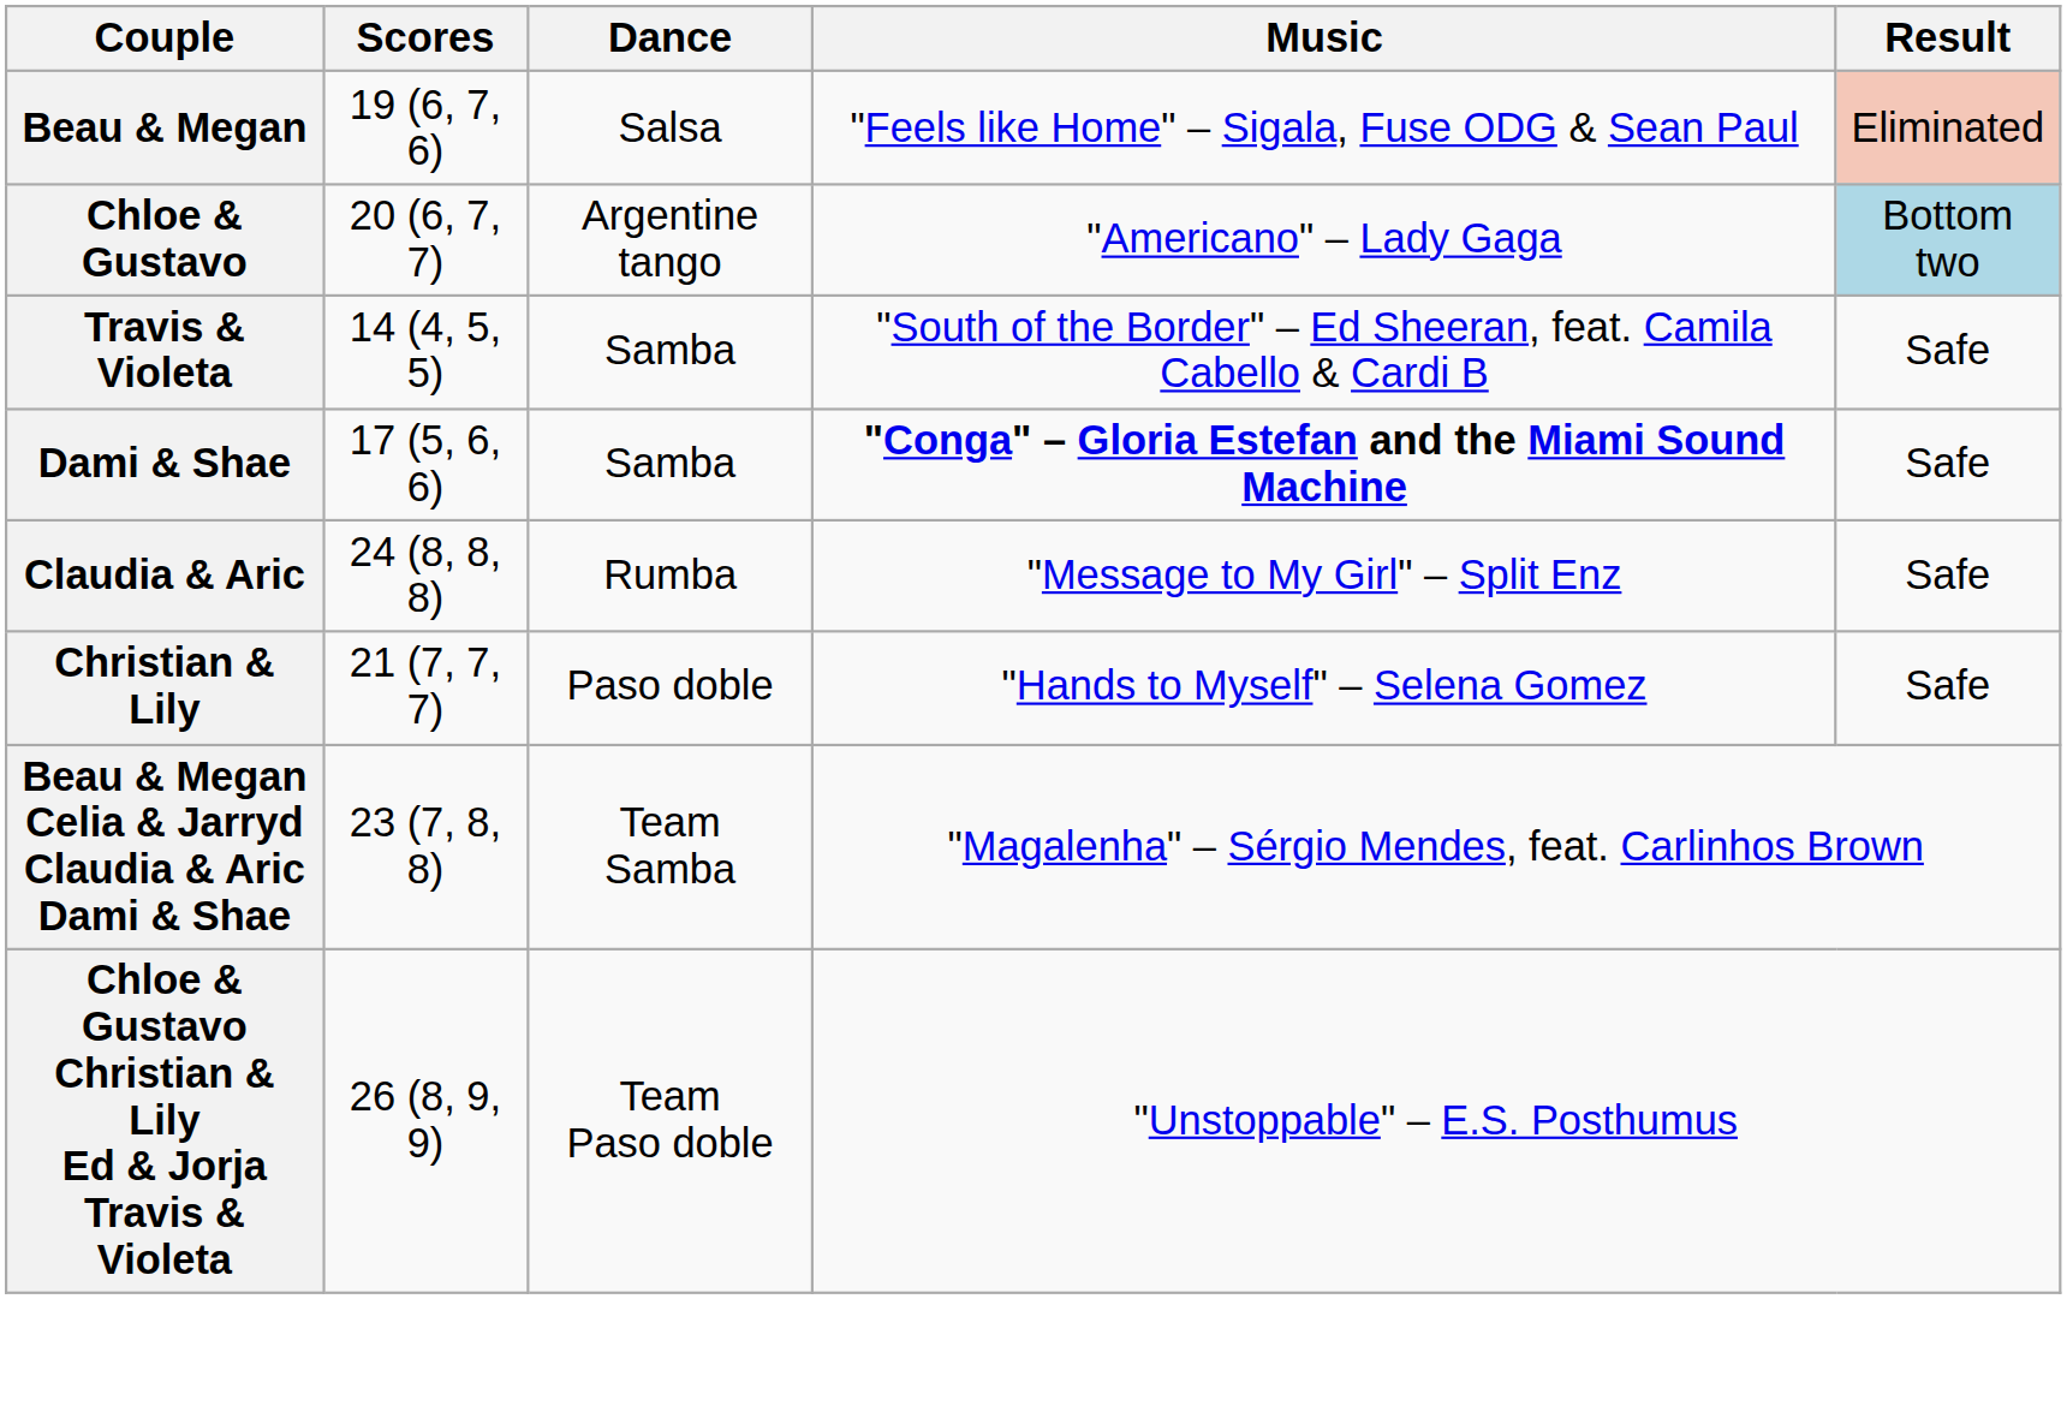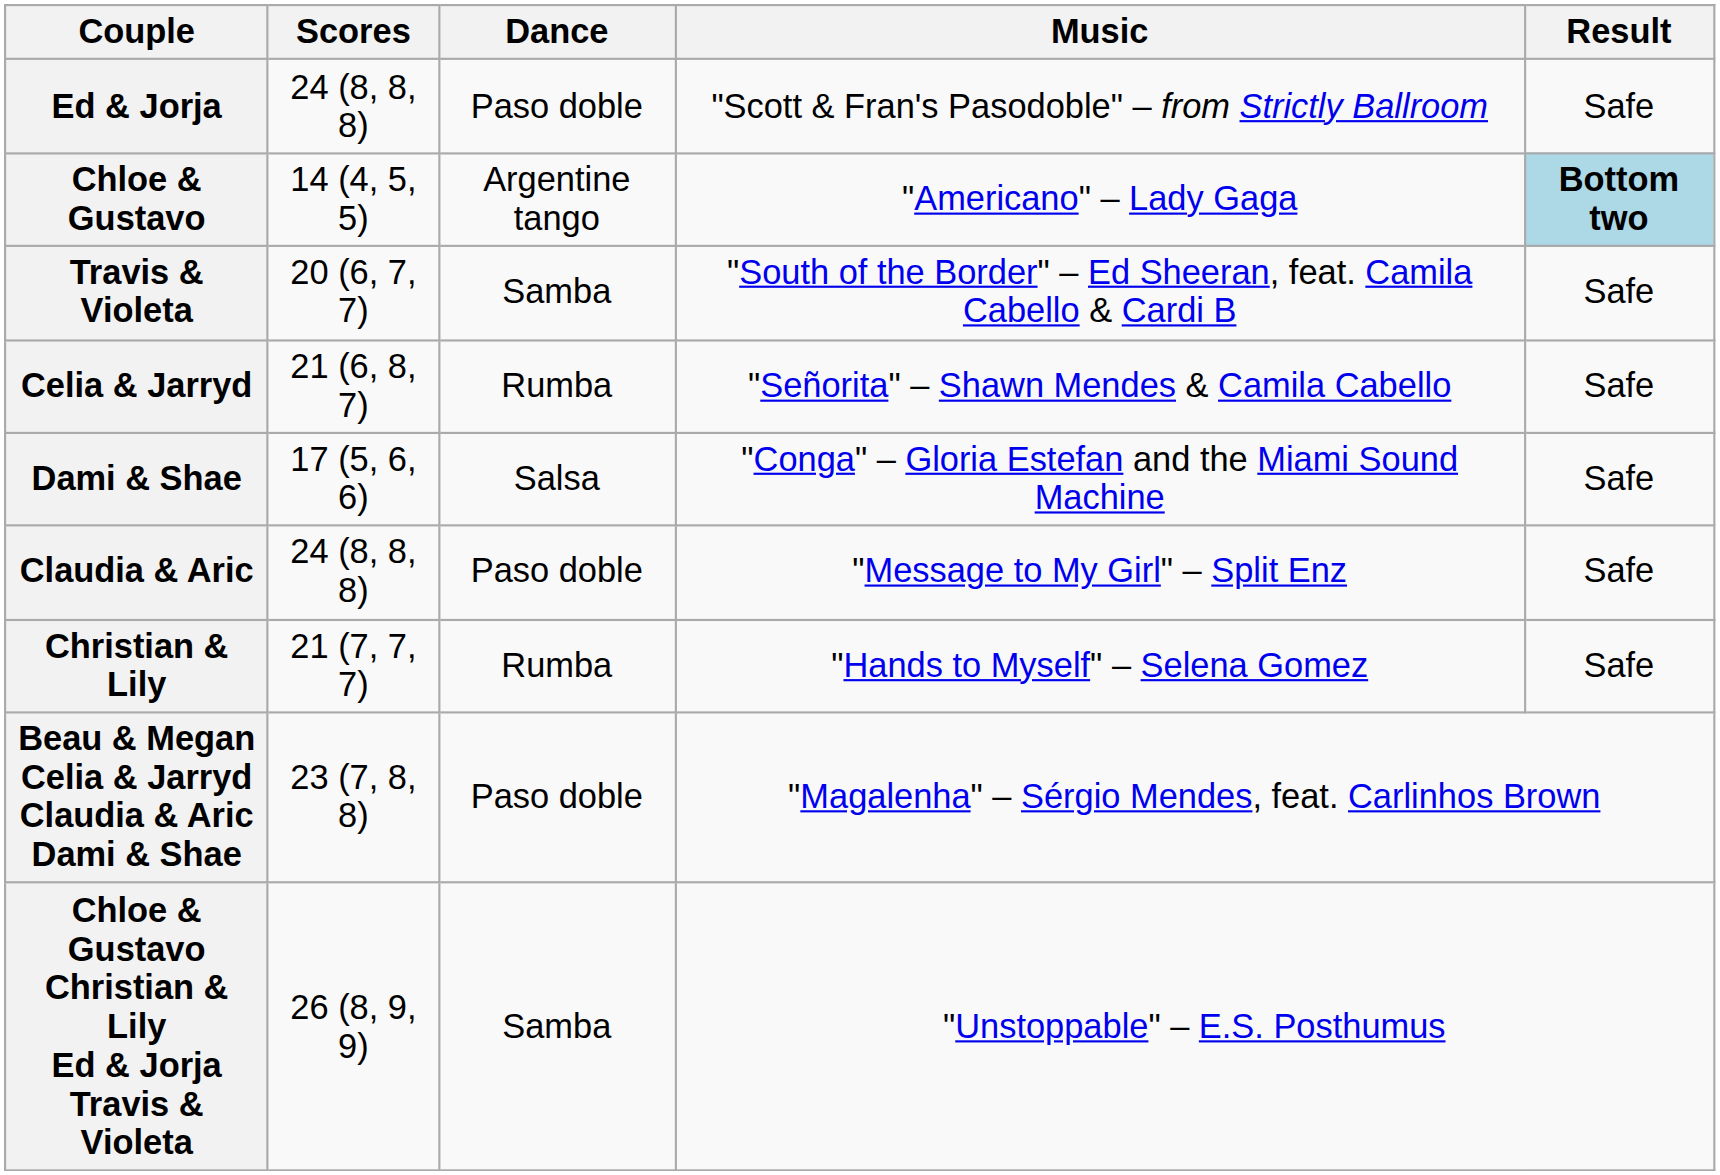 <table class="wikitable sortable" style="text-align:center; width: 90%">
 <tr>
 <th scope="col">Couple</th>
 <th scope="col">Scores</th>
 <th scope="col" class="unsortable">Dance</th>
 <th scope="col" class="unsortable">Music</th>
 <th scope="col" class="unsortable">Result</th>
 </tr>
 <tr>
-<th scope="row">Beau & Megan</th>
-<td>19 (6, 7, 6)</td>
-<td>Salsa</td>
-<td>"<a href='#'>Feels like Home</a>" – <a href='#'>Sigala</a>, <a href='#'>Fuse ODG</a> & <a href='#'>Sean Paul</a></td>
-<td bgcolor="f4c7b8">Eliminated</td>
+<th scope="row">Ed & Jorja</th>
+<td>24 (8, 8, 8)</td>
+<td>Paso doble</td>
+<td>"Scott & Fran's Pasodoble" – <em>from <a href='#'>Strictly Ballroom</a></em></td>
+<td>Safe</td>
 </tr>
 <tr>
 <th scope="row">Chloe & Gustavo</th>
-<td>20 (6, 7, 7)</td>
+<td>14 (4, 5, 5)</td>
 <td>Argentine tango</td>
 <td>"<a href='#'>Americano</a>" – <a href='#'>Lady Gaga</a></td>
-<td bgcolor="lightblue">Bottom two</td>
+<td bgcolor="lightblue"><strong>Bottom two</strong></td>
 </tr>
 <tr>
 <th scope="row">Travis & Violeta</th>
-<td>14 (4, 5, 5)</td>
+<td>20 (6, 7, 7)</td>
 <td>Samba</td>
 <td>"<a href='#'>South of the Border</a>" – <a href='#'>Ed Sheeran</a>, feat. <a href='#'>Camila Cabello</a> & <a href='#'>Cardi B</a></td>
 <td>Safe</td>
 </tr>
 <tr>
+<th scope="row">Celia & Jarryd</th>
+<td>21 (6, 8, 7)</td>
+<td>Rumba</td>
+<td>"<a href='#'>Señorita</a>" – <a href='#'>Shawn Mendes</a> & <a href='#'>Camila Cabello</a></td>
+<td>Safe</td>
+</tr>
+<tr>
 <th scope="row">Dami & Shae</th>
 <td>17 (5, 6, 6)</td>
-<td>Samba</td>
-<td><strong>"<a href='#'>Conga</a>" – <a href='#'>Gloria Estefan</a> and the <a href='#'>Miami Sound Machine</a></strong></td>
+<td>Salsa</td>
+<td>"<a href='#'>Conga</a>" – <a href='#'>Gloria Estefan</a> and the <a href='#'>Miami Sound Machine</a></td>
 <td>Safe</td>
 </tr>
 <tr>
 <th scope="row">Claudia & Aric</th>
 <td>24 (8, 8, 8)</td>
-<td>Rumba</td>
+<td>Paso doble</td>
 <td>"<a href='#'>Message to My Girl</a>" – <a href='#'>Split Enz</a></td>
 <td>Safe</td>
 </tr>
 <tr>
 <th scope="row">Christian & Lily</th>
 <td>21 (7, 7, 7)</td>
-<td>Paso doble</td>
+<td>Rumba</td>
 <td>"<a href='#'>Hands to Myself</a>" – <a href='#'>Selena Gomez</a></td>
 <td>Safe</td>
 </tr>
 <tr>
 <th scope="row">Beau & Megan<br>Celia & Jarryd<br>Claudia & Aric<br>Dami & Shae</th>
 <td>23 (7, 8, 8)</td>
-<td>Team<br>Samba</td>
+<td>Paso doble</td>
 <td colspan="2">"<a href='#'>Magalenha</a>" – <a href='#'>Sérgio Mendes</a>, feat. <a href='#'>Carlinhos Brown</a></td>
 </tr>
 <tr>
 <th scope="row">Chloe & Gustavo<br>Christian & Lily<br>Ed & Jorja<br>Travis & Violeta</th>
 <td>26 (8, 9, 9)</td>
-<td>Team<br>Paso doble</td>
+<td>Samba</td>
 <td colspan="2">"<a href='#'>Unstoppable</a>" – <a href='#'>E.S. Posthumus</a></td>
 </tr>
 </table>
